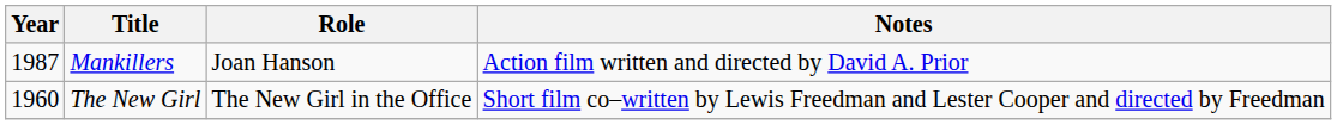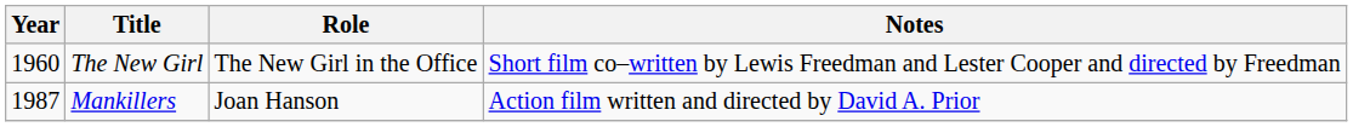 <table class="wikitable sortable">
 <tr>
 <th>Year</th>
 <th>Title</th>
 <th>Role</th>
 <th class="unsortable">Notes</th>
 </tr>
 <tr>
+<td>1960</td>
+<td><em>The New Girl</em></td>
+<td>The New Girl in the Office</td>
+<td><a href='#'>Short film</a> co–<a href='#'>written</a> by Lewis Freedman and Lester Cooper and <a href='#'>directed</a> by Freedman</td>
+</tr>
+<tr>
 <td>1987</td>
 <td><em><a href='#'>Mankillers</a></em></td>
 <td>Joan Hanson</td>
 <td><a href='#'>Action film</a> written and directed by <a href='#'>David A. Prior</a></td>
 </tr>
 <tr>
-<td>1960</td>
-<td><em>The New Girl</em></td>
-<td>The New Girl in the Office</td>
-<td><a href='#'>Short film</a> co–<a href='#'>written</a> by Lewis Freedman and Lester Cooper and <a href='#'>directed</a> by Freedman</td>
-</tr>
-<tr>
 </tr>
 </table>
